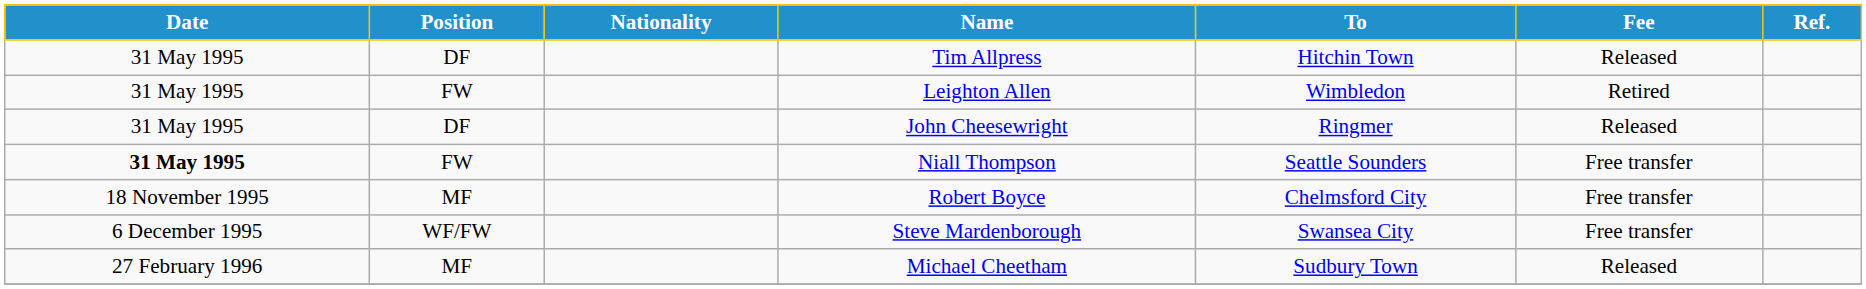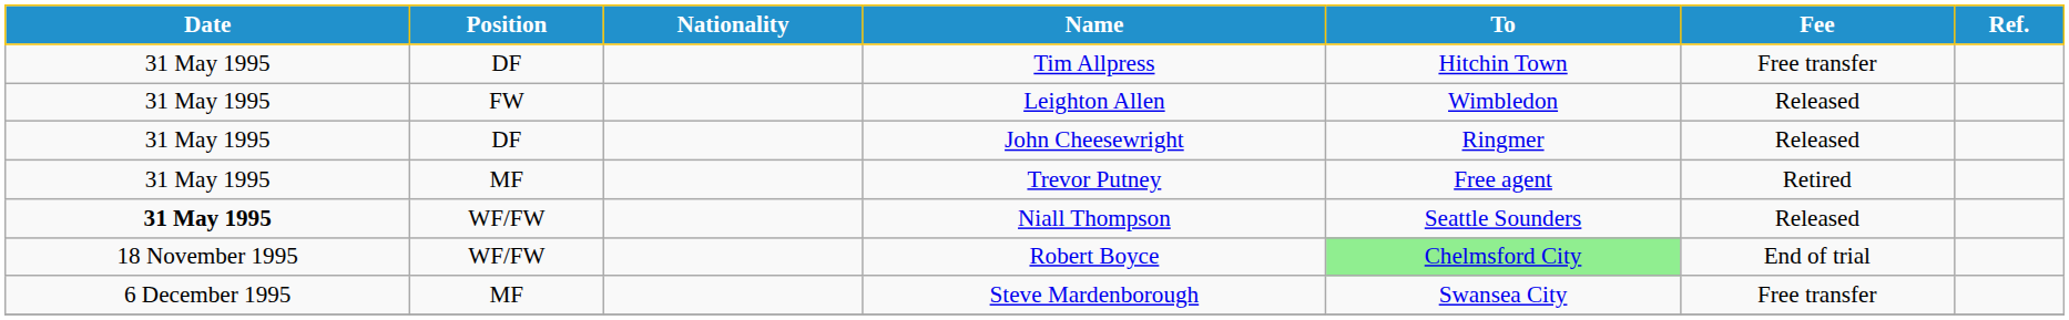 <table class="wikitable" style="text-align:center; font-size:90%; width:100%;">
 <tr>
 <th style="background:#2191CC; color:white; border:1px solid #F7C408; text-align:center;">Date</th>
 <th style="background:#2191CC; color:white; border:1px solid #F7C408; text-align:center;">Position</th>
 <th style="background:#2191CC; color:white; border:1px solid #F7C408; text-align:center;">Nationality</th>
 <th style="background:#2191CC; color:white; border:1px solid #F7C408; text-align:center;">Name</th>
 <th style="background:#2191CC; color:white; border:1px solid #F7C408; text-align:center;">To</th>
 <th style="background:#2191CC; color:white; border:1px solid #F7C408; text-align:center;">Fee</th>
 <th style="background:#2191CC; color:white; border:1px solid #F7C408; text-align:center;">Ref.</th>
 </tr>
 <tr>
 <td>31 May 1995</td>
 <td>DF</td>
 <td></td>
 <td><a href='#'>Tim Allpress</a></td>
 <td> <a href='#'>Hitchin Town</a></td>
-<td>Released</td>
+<td>Free transfer</td>
 <td></td>
 </tr>
 <tr>
 <td>31 May 1995</td>
 <td>FW</td>
 <td></td>
 <td><a href='#'>Leighton Allen</a></td>
 <td> <a href='#'>Wimbledon</a></td>
-<td>Retired</td>
+<td>Released</td>
 <td></td>
 </tr>
 <tr>
 <td>31 May 1995</td>
 <td>DF</td>
 <td></td>
 <td><a href='#'>John Cheesewright</a></td>
 <td> <a href='#'>Ringmer</a></td>
 <td>Released</td>
 <td></td>
 </tr>
 <tr>
+<td>31 May 1995</td>
+<td>MF</td>
+<td></td>
+<td><a href='#'>Trevor Putney</a></td>
+<td><a href='#'>Free agent</a></td>
+<td>Retired</td>
+<td></td>
+</tr>
+<tr>
 <td><strong>31 May 1995</strong></td>
-<td>FW</td>
+<td>WF/FW</td>
 <td></td>
 <td><a href='#'>Niall Thompson</a></td>
 <td> <a href='#'>Seattle Sounders</a></td>
-<td>Free transfer</td>
+<td>Released</td>
 <td></td>
 </tr>
 <tr>
 <td>18 November 1995</td>
-<td>MF</td>
+<td>WF/FW</td>
 <td></td>
 <td><a href='#'>Robert Boyce</a></td>
-<td> <a href='#'>Chelmsford City</a></td>
-<td>Free transfer</td>
+<td style="background: lightgreen;"> <a href='#'>Chelmsford City</a></td>
+<td>End of trial</td>
 <td></td>
 </tr>
 <tr>
 <td>6 December 1995</td>
-<td>WF/FW</td>
+<td>MF</td>
 <td></td>
 <td><a href='#'>Steve Mardenborough</a></td>
 <td> <a href='#'>Swansea City</a></td>
 <td>Free transfer</td>
 <td></td>
 </tr>
 <tr>
-<td>27 February 1996</td>
-<td>MF</td>
-<td></td>
-<td><a href='#'>Michael Cheetham</a></td>
-<td> <a href='#'>Sudbury Town</a></td>
-<td>Released</td>
-<td></td>
-</tr>
-<tr>
 </tr>
 </table>
